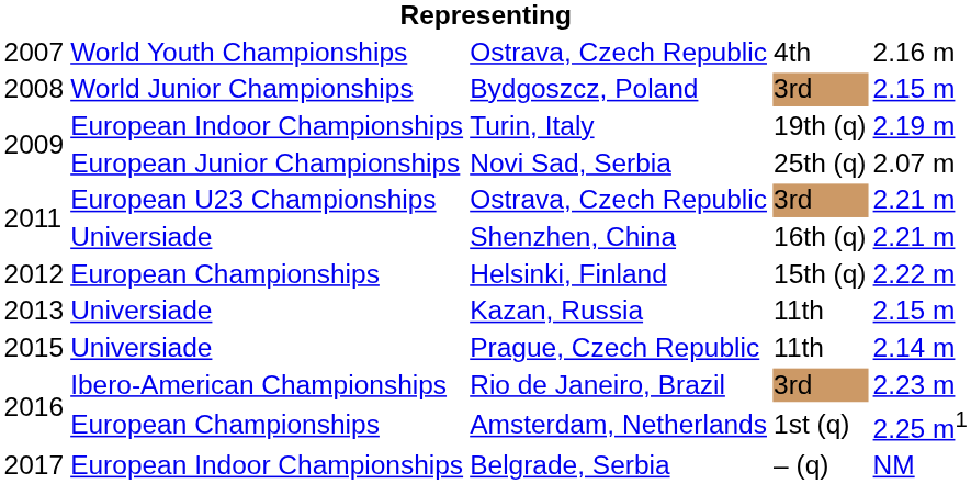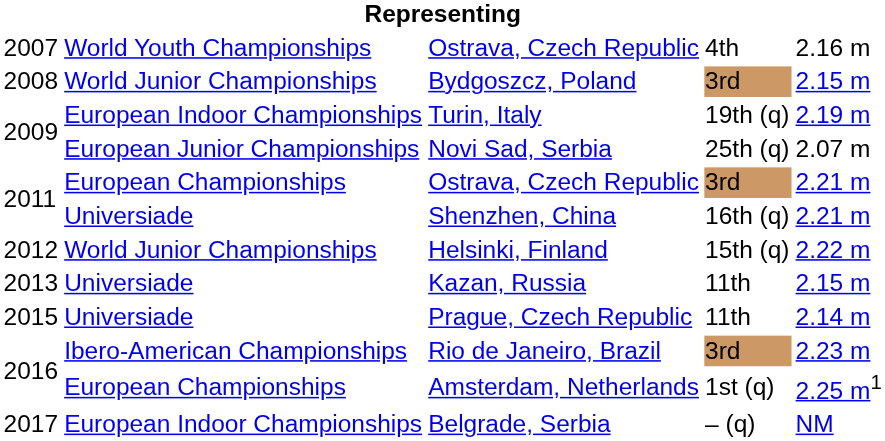 <table>
 <tr>
 <th colspan="6">Representing </th>
 </tr>
 <tr>
 <td>2007</td>
 <td><a href='#'>World Youth Championships</a></td>
 <td><a href='#'>Ostrava, Czech Republic</a></td>
 <td>4th</td>
 <td>2.16 m</td>
 </tr>
 <tr>
 <td>2008</td>
 <td><a href='#'>World Junior Championships</a></td>
 <td><a href='#'>Bydgoszcz, Poland</a></td>
 <td bgcolor=cc9966>3rd</td>
 <td><a href='#'>2.15 m</a></td>
 </tr>
 <tr>
 <td rowspan=2>2009</td>
 <td><a href='#'>European Indoor Championships</a></td>
 <td><a href='#'>Turin, Italy</a></td>
 <td>19th (q)</td>
 <td><a href='#'>2.19 m</a></td>
 </tr>
 <tr>
 <td><a href='#'>European Junior Championships</a></td>
 <td><a href='#'>Novi Sad, Serbia</a></td>
 <td>25th (q)</td>
 <td>2.07 m</td>
 </tr>
 <tr>
 <td rowspan=2>2011</td>
-<td><a href='#'>European U23 Championships</a></td>
+<td><a href='#'>European Championships</a></td>
 <td><a href='#'>Ostrava, Czech Republic</a></td>
 <td bgcolor=cc9966>3rd</td>
 <td><a href='#'>2.21 m</a></td>
 </tr>
 <tr>
 <td><a href='#'>Universiade</a></td>
 <td><a href='#'>Shenzhen, China</a></td>
 <td>16th (q)</td>
 <td><a href='#'>2.21 m</a></td>
 </tr>
 <tr>
 <td>2012</td>
-<td><a href='#'>European Championships</a></td>
+<td><a href='#'>World Junior Championships</a></td>
 <td><a href='#'>Helsinki, Finland</a></td>
 <td>15th (q)</td>
 <td><a href='#'>2.22 m</a></td>
 </tr>
 <tr>
 <td>2013</td>
 <td><a href='#'>Universiade</a></td>
 <td><a href='#'>Kazan, Russia</a></td>
 <td>11th</td>
 <td><a href='#'>2.15 m</a></td>
 </tr>
 <tr>
 <td>2015</td>
 <td><a href='#'>Universiade</a></td>
 <td><a href='#'>Prague, Czech Republic</a></td>
 <td>11th</td>
 <td><a href='#'>2.14 m</a></td>
 </tr>
 <tr>
 <td rowspan=2>2016</td>
 <td><a href='#'>Ibero-American Championships</a></td>
 <td><a href='#'>Rio de Janeiro, Brazil</a></td>
 <td bgcolor=cc9966>3rd</td>
 <td><a href='#'>2.23 m</a></td>
 </tr>
 <tr>
 <td><a href='#'>European Championships</a></td>
 <td><a href='#'>Amsterdam, Netherlands</a></td>
 <td>1st (q)</td>
 <td><a href='#'>2.25 m</a><sup>1</sup></td>
 </tr>
 <tr>
 <td>2017</td>
 <td><a href='#'>European Indoor Championships</a></td>
 <td><a href='#'>Belgrade, Serbia</a></td>
 <td>– (q)</td>
 <td><a href='#'>NM</a></td>
 </tr>
 </table>
